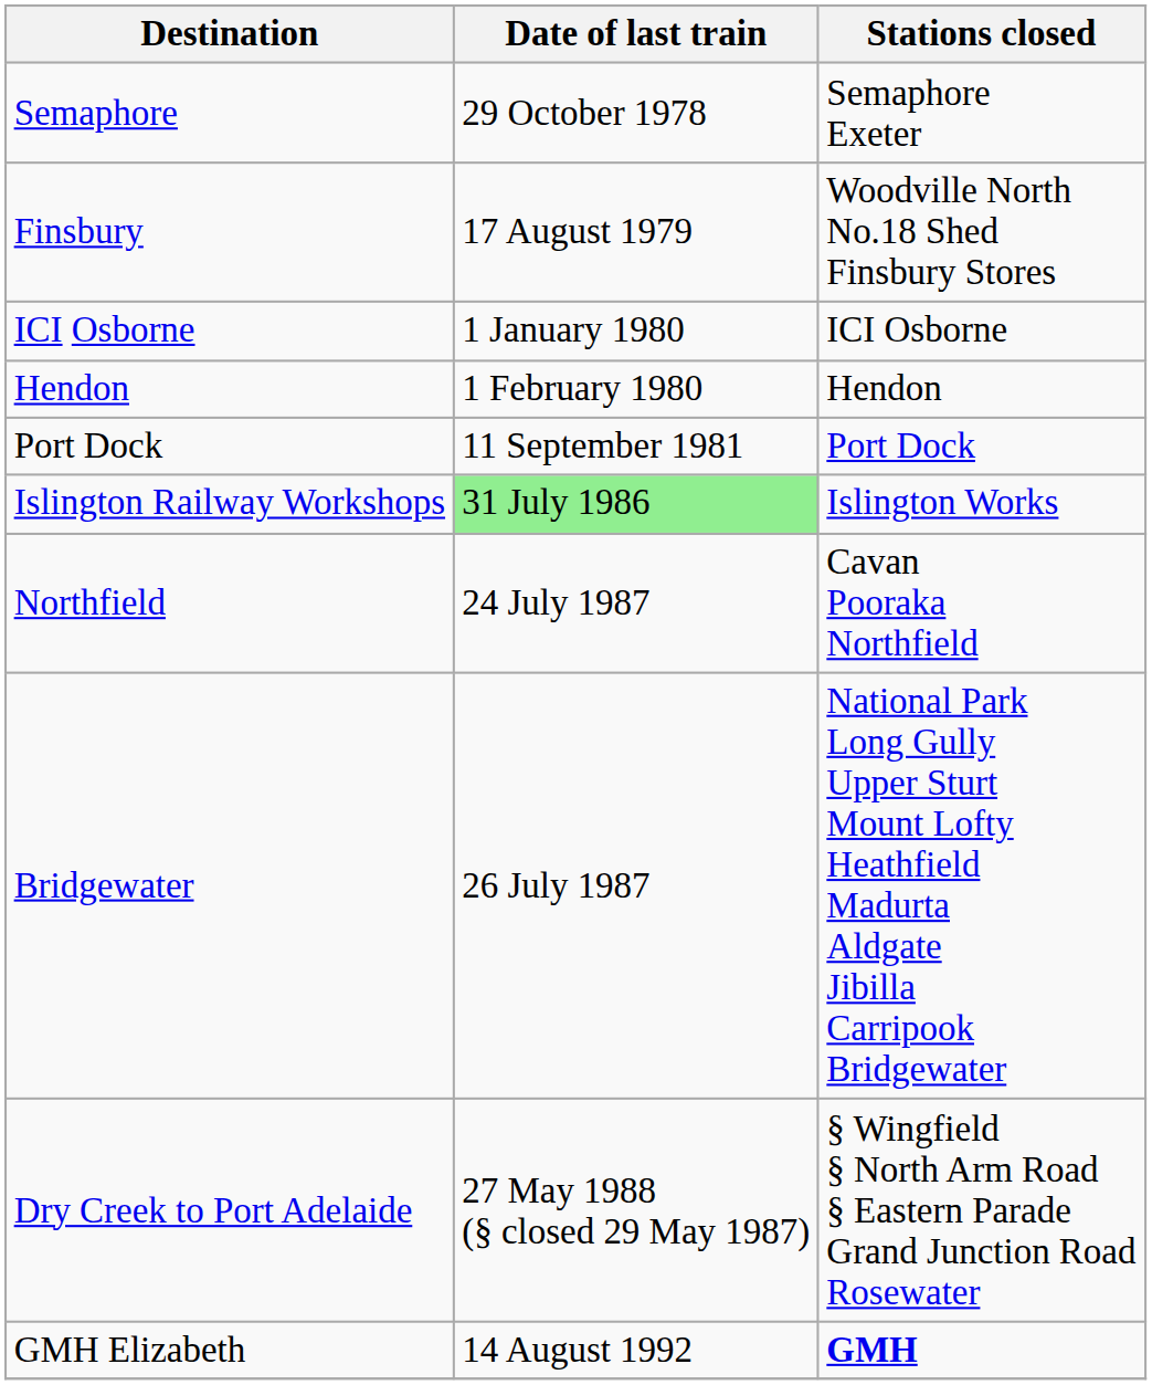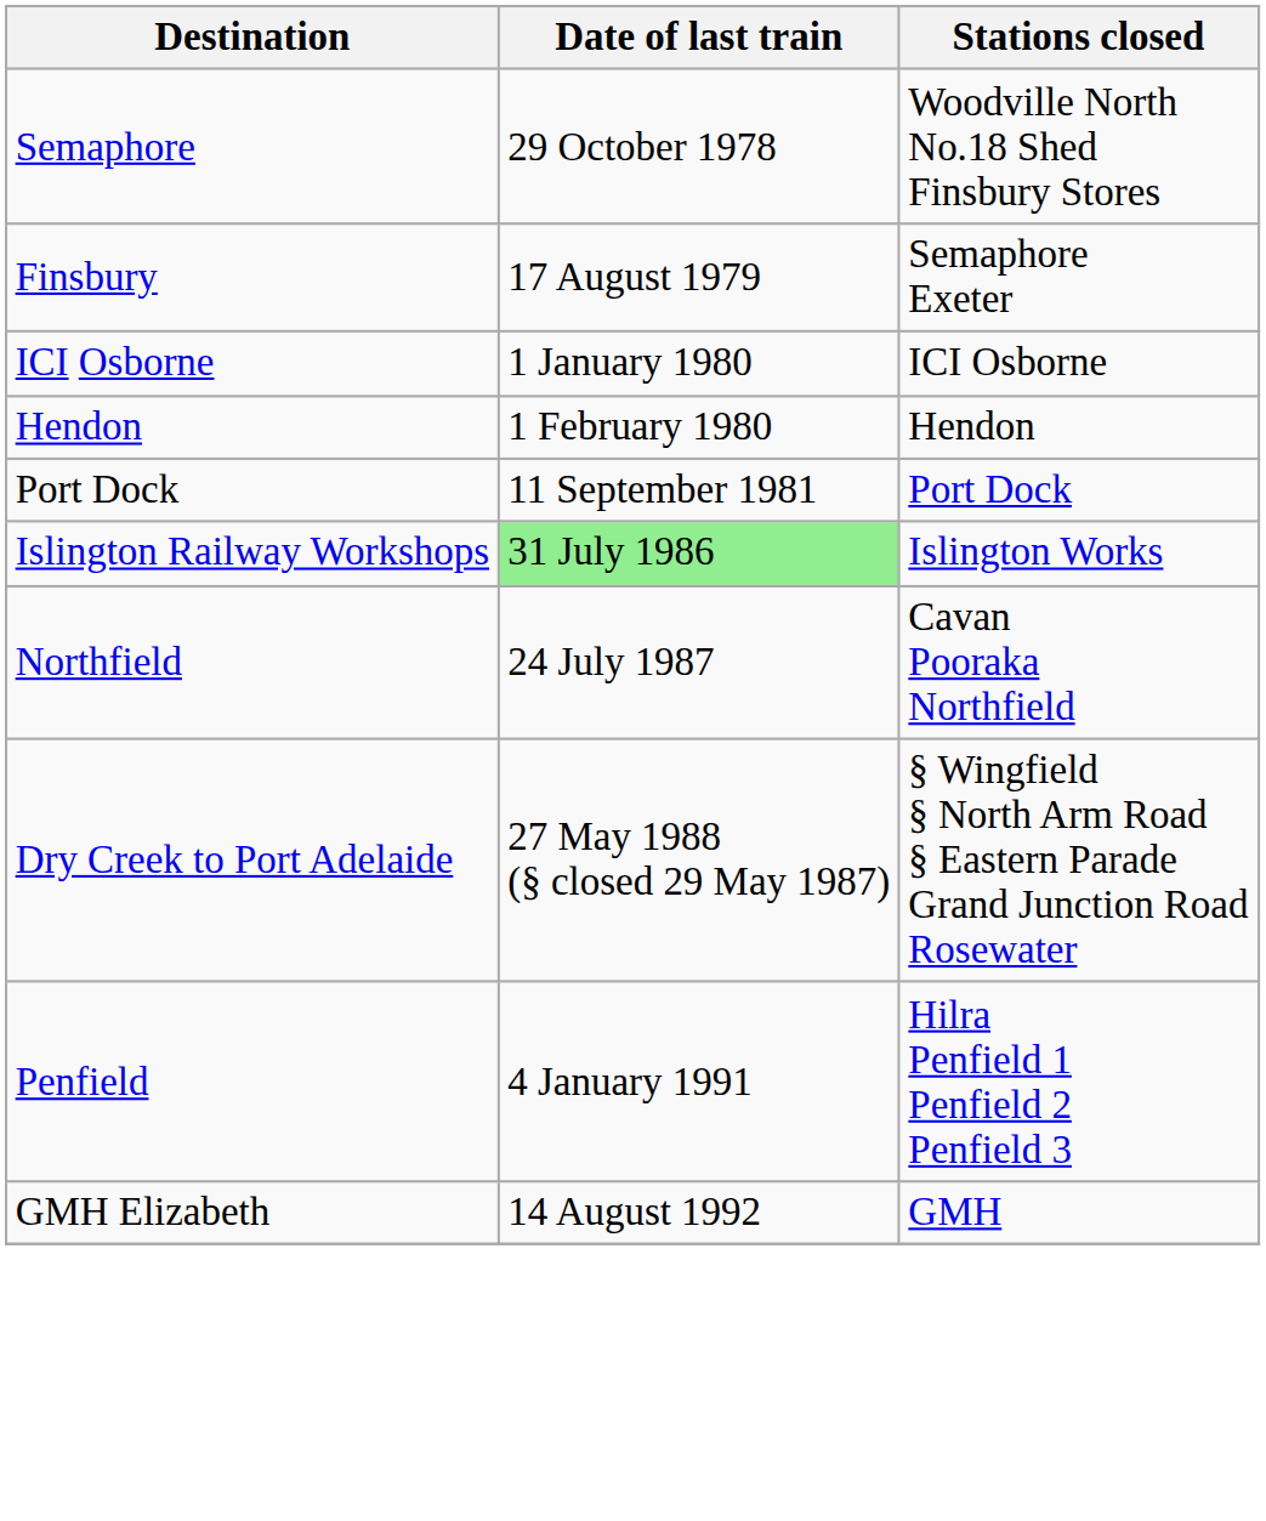 <table class="wikitable">
 <tr>
 <th>Destination</th>
 <th>Date of last train</th>
 <th>Stations closed</th>
 </tr>
 <tr>
 <td><a href='#'>Semaphore</a></td>
 <td>29 October 1978</td>
-<td>Semaphore<br>Exeter</td>
+<td>Woodville North<br>No.18 Shed<br>Finsbury Stores</td>
 </tr>
 <tr>
 <td><a href='#'>Finsbury</a></td>
 <td>17 August 1979</td>
-<td>Woodville North<br>No.18 Shed<br>Finsbury Stores</td>
+<td>Semaphore<br>Exeter</td>
 </tr>
 <tr>
 <td><a href='#'>ICI</a> <a href='#'>Osborne</a></td>
 <td>1 January 1980</td>
 <td>ICI Osborne</td>
 </tr>
 <tr>
 <td><a href='#'>Hendon</a></td>
 <td>1 February 1980</td>
 <td>Hendon</td>
 </tr>
 <tr>
 <td>Port Dock</td>
 <td>11 September 1981</td>
 <td><a href='#'>Port Dock</a></td>
 </tr>
 <tr>
 <td><a href='#'>Islington Railway Workshops</a></td>
 <td style="background: lightgreen;">31 July 1986</td>
 <td><a href='#'>Islington Works</a></td>
 </tr>
 <tr>
 <td><a href='#'>Northfield</a></td>
 <td>24 July 1987</td>
 <td>Cavan<br><a href='#'>Pooraka</a><br><a href='#'>Northfield</a></td>
 </tr>
 <tr>
-<td><a href='#'>Bridgewater</a></td>
-<td>26 July 1987</td>
-<td><a href='#'>National Park</a><br><a href='#'>Long Gully</a><br><a href='#'>Upper Sturt</a><br><a href='#'>Mount Lofty</a><br><a href='#'>Heathfield</a><br><a href='#'>Madurta</a><br><a href='#'>Aldgate</a><br><a href='#'>Jibilla</a><br><a href='#'>Carripook</a><br><a href='#'>Bridgewater</a></td>
-</tr>
-<tr>
 <td><a href='#'>Dry Creek to Port Adelaide</a></td>
 <td>27 May 1988<br>(§ closed 29 May 1987)</td>
 <td>§ Wingfield<br>§ North Arm Road<br>§ Eastern Parade<br>Grand Junction Road<br><a href='#'>Rosewater</a></td>
 </tr>
 <tr>
+<td><a href='#'>Penfield</a></td>
+<td>4 January 1991</td>
+<td><a href='#'>Hilra</a><br><a href='#'>Penfield 1</a><br><a href='#'>Penfield 2</a><br><a href='#'>Penfield 3</a></td>
+</tr>
+<tr>
 <td>GMH Elizabeth</td>
 <td>14 August 1992</td>
-<td><strong><a href='#'>GMH</a></strong></td>
+<td><a href='#'>GMH</a></td>
 </tr>
 <tr>
 </tr>
 </table>
